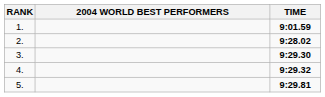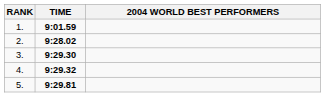 <table class="wikitable" style="border-collapse: collapse; font-size: 90%;">
 <tr>
 <th>RANK</th>
+<th align="center" style="width: 5em">TIME</th>
 <th align="center" style="width: 25em">2004 WORLD BEST PERFORMERS</th>
-<th align="center" style="width: 5em">TIME</th>
 </tr>
 <tr>
 <td align="center">1.</td>
+<td align="center"><strong>9:01.59</strong></td>
 <td></td>
-<td align="center"><strong>9:01.59</strong></td>
 </tr>
 <tr>
 <td align="center">2.</td>
+<td align="center"><strong>9:28.02</strong></td>
 <td></td>
-<td align="center"><strong>9:28.02</strong></td>
 </tr>
 <tr>
 <td align="center">3.</td>
+<td align="center"><strong>9:29.30</strong></td>
 <td></td>
-<td align="center"><strong>9:29.30</strong></td>
 </tr>
 <tr>
 <td align="center">4.</td>
+<td align="center"><strong>9:29.32</strong></td>
 <td></td>
-<td align="center"><strong>9:29.32</strong></td>
 </tr>
 <tr>
 <td align="center">5.</td>
+<td align="center"><strong>9:29.81</strong></td>
 <td></td>
-<td align="center"><strong>9:29.81</strong></td>
 </tr>
 </table>
